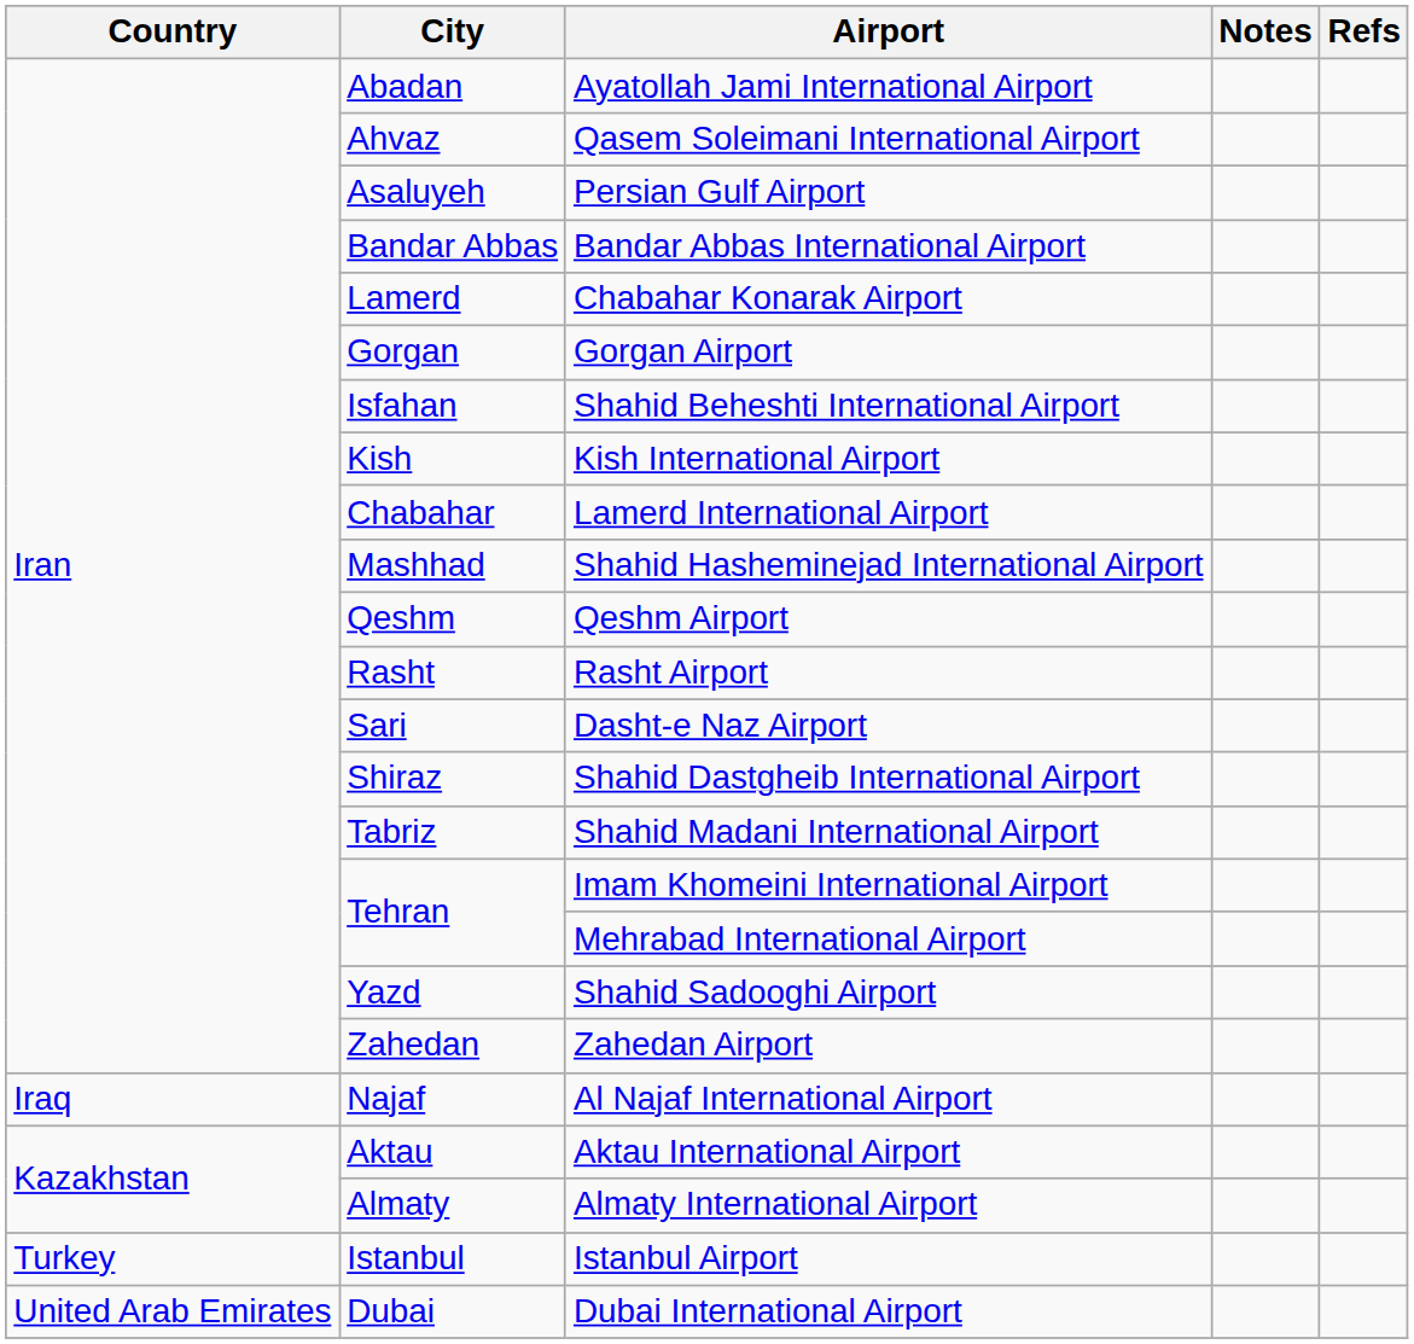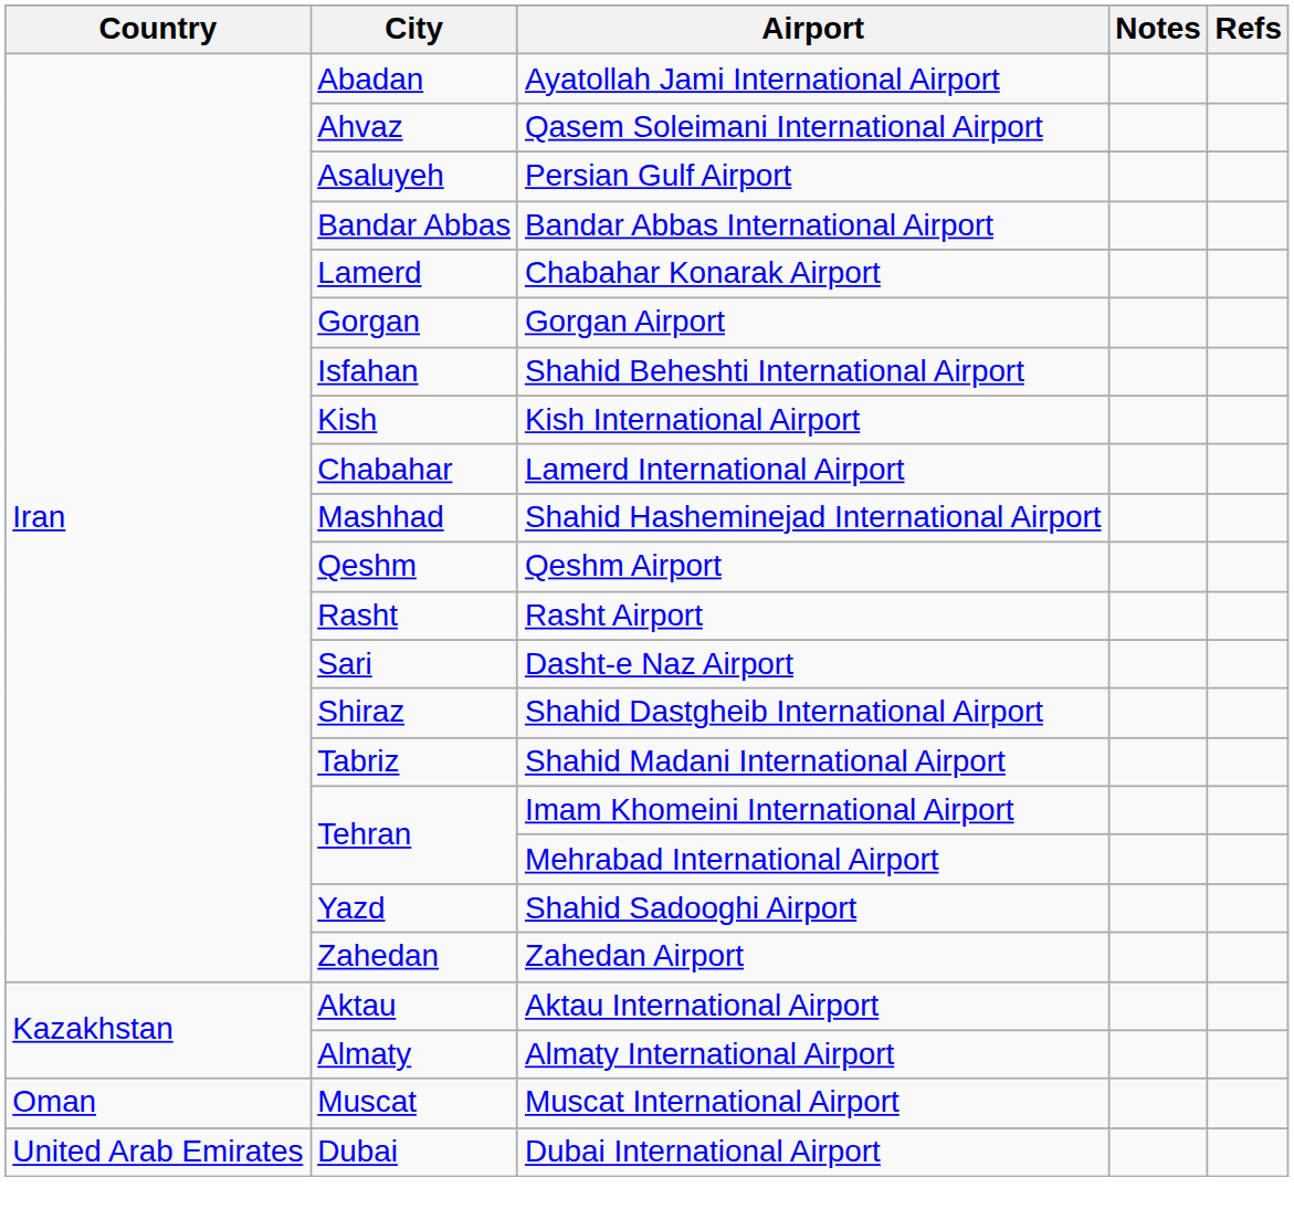 <table class="wikitable sortable">
 <tr>
 <th>Country</th>
 <th>City</th>
 <th>Airport</th>
 <th>Notes</th>
 <th class="unsortable">Refs</th>
 </tr>
 <tr>
 <td rowspan="19"><a href='#'>Iran</a></td>
 <td><a href='#'>Abadan</a></td>
 <td><a href='#'>Ayatollah Jami International Airport</a></td>
 <td></td>
 <td align=center></td>
 </tr>
 <tr>
 <td><a href='#'>Ahvaz</a></td>
 <td><a href='#'>Qasem Soleimani International Airport</a></td>
 <td></td>
 <td align=center></td>
 </tr>
 <tr>
 <td><a href='#'>Asaluyeh</a></td>
 <td><a href='#'>Persian Gulf Airport</a></td>
 <td></td>
 <td align=center></td>
 </tr>
 <tr>
 <td><a href='#'>Bandar Abbas</a></td>
 <td><a href='#'>Bandar Abbas International Airport</a></td>
 <td></td>
 <td align=center></td>
 </tr>
 <tr>
 <td><a href='#'>Lamerd</a></td>
 <td><a href='#'>Chabahar Konarak Airport</a></td>
 <td></td>
 <td align=center></td>
 </tr>
 <tr>
 <td><a href='#'>Gorgan</a></td>
 <td><a href='#'>Gorgan Airport</a></td>
 <td></td>
 <td align=center></td>
 </tr>
 <tr>
 <td><a href='#'>Isfahan</a></td>
 <td><a href='#'>Shahid Beheshti International Airport</a></td>
 <td></td>
 <td align=center></td>
 </tr>
 <tr>
 <td><a href='#'>Kish</a></td>
 <td><a href='#'>Kish International Airport</a></td>
 <td></td>
 <td align=center></td>
 </tr>
 <tr>
 <td><a href='#'>Chabahar</a></td>
 <td><a href='#'>Lamerd International Airport</a></td>
 <td></td>
 <td align=center></td>
 </tr>
 <tr>
 <td><a href='#'>Mashhad</a></td>
 <td><a href='#'>Shahid Hasheminejad International Airport</a></td>
 <td></td>
 <td align=center></td>
 </tr>
 <tr>
 <td><a href='#'>Qeshm</a></td>
 <td><a href='#'>Qeshm Airport</a></td>
 <td></td>
 <td align=center></td>
 </tr>
 <tr>
 <td><a href='#'>Rasht</a></td>
 <td><a href='#'>Rasht Airport</a></td>
 <td></td>
 <td align=center></td>
 </tr>
 <tr>
 <td><a href='#'>Sari</a></td>
 <td><a href='#'>Dasht-e Naz Airport</a></td>
 <td></td>
 <td align=center></td>
 </tr>
 <tr>
 <td><a href='#'>Shiraz</a></td>
 <td><a href='#'>Shahid Dastgheib International Airport</a></td>
 <td></td>
 <td align=center></td>
 </tr>
 <tr>
 <td><a href='#'>Tabriz</a></td>
 <td><a href='#'>Shahid Madani International Airport</a></td>
 <td></td>
 <td align=center></td>
 </tr>
 <tr>
 <td rowspan="2"><a href='#'>Tehran</a></td>
 <td><a href='#'>Imam Khomeini International Airport</a></td>
 <td></td>
 <td align=center></td>
 </tr>
 <tr>
 <td><a href='#'>Mehrabad International Airport</a></td>
 <td></td>
 <td align=center></td>
 </tr>
 <tr>
 <td><a href='#'>Yazd</a></td>
 <td><a href='#'>Shahid Sadooghi Airport</a></td>
 <td></td>
 <td align=center></td>
 </tr>
 <tr>
 <td><a href='#'>Zahedan</a></td>
 <td><a href='#'>Zahedan Airport</a></td>
 <td></td>
 <td align=center></td>
 </tr>
 <tr>
-<td><a href='#'>Iraq</a></td>
-<td><a href='#'>Najaf</a></td>
-<td><a href='#'>Al Najaf International Airport</a></td>
-<td></td>
-<td align=center></td>
-</tr>
-<tr>
 <td rowspan="2"><a href='#'>Kazakhstan</a></td>
 <td><a href='#'>Aktau</a></td>
 <td><a href='#'>Aktau International Airport</a></td>
 <td></td>
 <td align=center></td>
 </tr>
 <tr>
 <td><a href='#'>Almaty</a></td>
 <td><a href='#'>Almaty International Airport</a></td>
 <td></td>
 <td align=center></td>
 </tr>
 <tr>
-<td><a href='#'>Turkey</a></td>
-<td><a href='#'>Istanbul</a></td>
-<td><a href='#'>Istanbul Airport</a></td>
+<td><a href='#'>Oman</a></td>
+<td><a href='#'>Muscat</a></td>
+<td><a href='#'>Muscat International Airport</a></td>
 <td></td>
 <td align=center></td>
 </tr>
 <tr>
 <td><a href='#'>United Arab Emirates</a></td>
 <td><a href='#'>Dubai</a></td>
 <td><a href='#'>Dubai International Airport</a></td>
 <td></td>
 </tr>
 </table>
